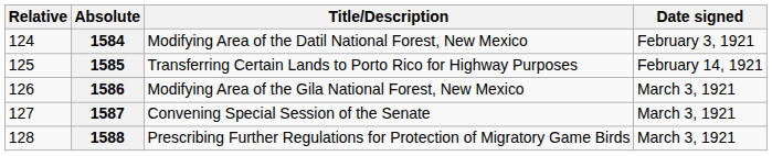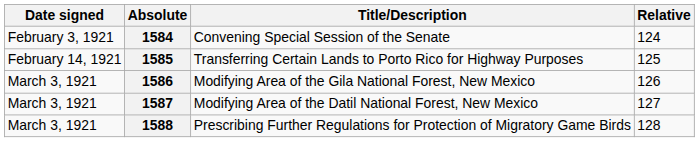 <table class="wikitable">
 <tr>
-<th>Relative </th>
+<th>Date signed</th>
 <th>Absolute </th>
 <th>Title/Description</th>
-<th>Date signed</th>
+<th>Relative </th>
 </tr>
 <tr>
+<td>February 3, 1921</td>
+<th>1584</th>
+<td>Convening Special Session of the Senate</td>
 <td>124</td>
-<th>1584</th>
-<td>Modifying Area of the Datil National Forest, New Mexico</td>
-<td>February 3, 1921</td>
 </tr>
 <tr>
-<td>125</td>
+<td>February 14, 1921</td>
 <th>1585</th>
 <td>Transferring Certain Lands to Porto Rico for Highway Purposes</td>
-<td>February 14, 1921</td>
+<td>125</td>
 </tr>
 <tr>
-<td>126</td>
+<td>March 3, 1921</td>
 <th>1586</th>
 <td>Modifying Area of the Gila National Forest, New Mexico</td>
-<td>March 3, 1921</td>
+<td>126</td>
 </tr>
 <tr>
+<td>March 3, 1921</td>
+<th>1587</th>
+<td>Modifying Area of the Datil National Forest, New Mexico</td>
 <td>127</td>
-<th>1587</th>
-<td>Convening Special Session of the Senate</td>
-<td>March 3, 1921</td>
 </tr>
 <tr>
-<td>128</td>
+<td>March 3, 1921</td>
 <th>1588</th>
 <td>Prescribing Further Regulations for Protection of Migratory Game Birds</td>
-<td>March 3, 1921</td>
+<td>128</td>
 </tr>
 </table>
